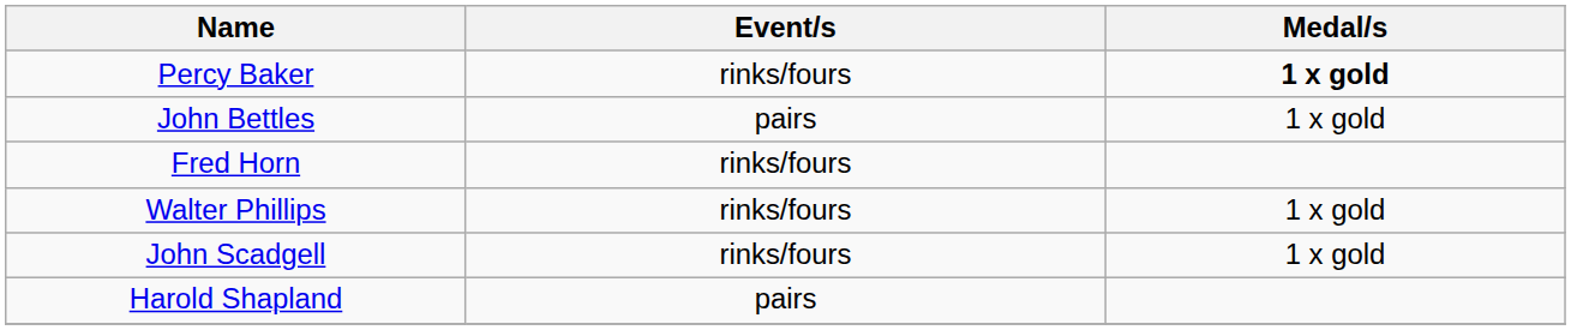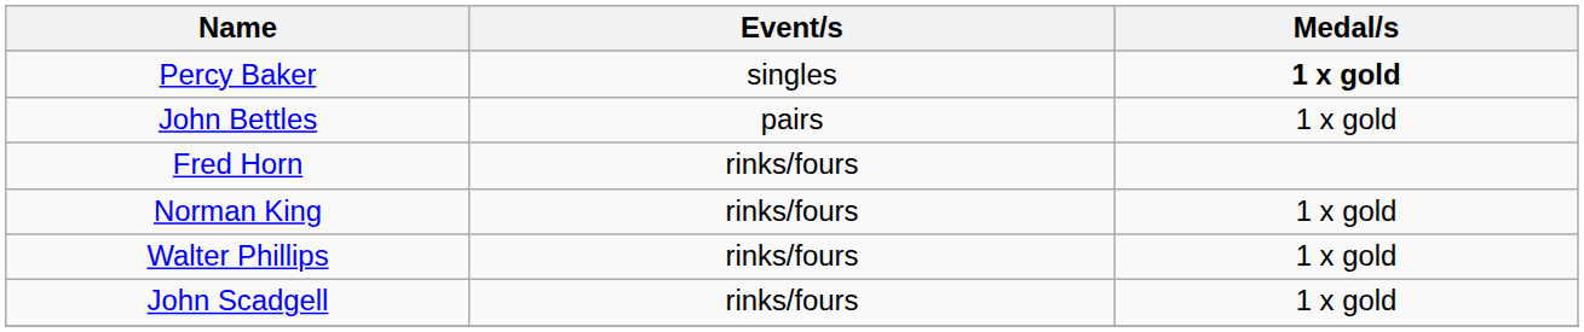 <table class="wikitable" style="text-align: center">
 <tr>
 <th width=250>Name</th>
 <th width=350>Event/s</th>
 <th width=250>Medal/s</th>
 </tr>
 <tr>
 <td><a href='#'>Percy Baker</a></td>
-<td>rinks/fours</td>
+<td>singles</td>
 <td><strong>1 x gold</strong></td>
 </tr>
 <tr>
 <td><a href='#'>John Bettles</a></td>
 <td>pairs</td>
 <td>1 x gold</td>
 </tr>
 <tr>
 <td><a href='#'>Fred Horn</a></td>
 <td>rinks/fours</td>
 <td></td>
 </tr>
 <tr>
+<td><a href='#'>Norman King</a></td>
+<td>rinks/fours</td>
+<td>1 x gold</td>
+</tr>
+<tr>
 <td><a href='#'>Walter Phillips</a></td>
 <td>rinks/fours</td>
 <td>1 x gold</td>
 </tr>
 <tr>
 <td><a href='#'>John Scadgell</a></td>
 <td>rinks/fours</td>
 <td>1 x gold</td>
 </tr>
 <tr>
-<td><a href='#'>Harold Shapland</a></td>
-<td>pairs</td>
-<td></td>
-</tr>
-<tr>
 </tr>
 </table>
